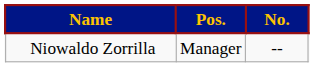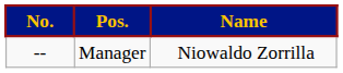 <table class="wikitable" style="text-align: center;">
 <tr>
+<th style="background:#001586; color:#FDC400; border:2px solid #981012; width: 50px;">No.</th>
+<th style="background:#001586; color:#FDC400; border:2px solid #981012; width: 50px;">Pos.</th>
 <th style="background:#001586; color:#FDC400; border:2px solid #981012; width: 150px;">Name</th>
-<th style="background:#001586; color:#FDC400; border:2px solid #981012; width: 50px;">Pos.</th>
-<th style="background:#001586; color:#FDC400; border:2px solid #981012; width: 50px;">No.</th>
 </tr>
 <tr>
+<td>--</td>
+<td>Manager</td>
 <td> Niowaldo Zorrilla</td>
-<td>Manager</td>
-<td>--</td>
 </tr>
 </table>
